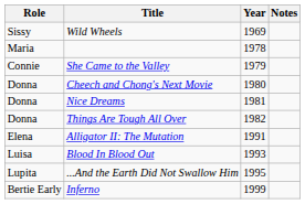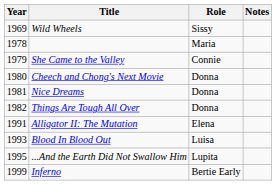 <table class="wikitable sortable">
 <tr>
+<th>Year</th>
+<th>Title</th>
 <th>Role</th>
-<th>Title</th>
-<th>Year</th>
 <th class="unsortable">Notes</th>
 </tr>
 <tr>
+<td>1969</td>
+<td><em>Wild Wheels</em></td>
 <td>Sissy</td>
-<td><em>Wild Wheels</em></td>
-<td>1969</td>
 <td></td>
 </tr>
 <tr>
+<td>1978</td>
+<td><em></em></td>
 <td>Maria</td>
-<td><em></em></td>
-<td>1978</td>
 <td></td>
 </tr>
 <tr>
+<td>1979</td>
+<td><em><a href='#'>She Came to the Valley</a></em></td>
 <td>Connie</td>
-<td><em><a href='#'>She Came to the Valley</a></em></td>
-<td>1979</td>
 <td></td>
 </tr>
 <tr>
+<td>1980</td>
+<td><em><a href='#'>Cheech and Chong's Next Movie</a></em></td>
 <td>Donna</td>
-<td><em><a href='#'>Cheech and Chong's Next Movie</a></em></td>
-<td>1980</td>
 <td></td>
 </tr>
 <tr>
+<td>1981</td>
+<td><em><a href='#'>Nice Dreams</a></em></td>
 <td>Donna</td>
-<td><em><a href='#'>Nice Dreams</a></em></td>
-<td>1981</td>
 <td></td>
 </tr>
 <tr>
+<td>1982</td>
+<td><em><a href='#'>Things Are Tough All Over</a></em></td>
 <td>Donna</td>
-<td><em><a href='#'>Things Are Tough All Over</a></em></td>
-<td>1982</td>
 <td></td>
 </tr>
 <tr>
+<td>1991</td>
+<td><em><a href='#'>Alligator II: The Mutation</a></em></td>
 <td>Elena</td>
-<td><em><a href='#'>Alligator II: The Mutation</a></em></td>
-<td>1991</td>
 <td></td>
 </tr>
 <tr>
+<td>1993</td>
+<td><em><a href='#'>Blood In Blood Out</a></em></td>
 <td>Luisa</td>
-<td><em><a href='#'>Blood In Blood Out</a></em></td>
-<td>1993</td>
 <td></td>
 </tr>
 <tr>
+<td>1995</td>
+<td><em>...And the Earth Did Not Swallow Him</em></td>
 <td>Lupita</td>
-<td><em>...And the Earth Did Not Swallow Him</em></td>
-<td>1995</td>
 <td></td>
 </tr>
 <tr>
+<td>1999</td>
+<td><em><a href='#'>Inferno</a></em></td>
 <td>Bertie Early</td>
-<td><em><a href='#'>Inferno</a></em></td>
-<td>1999</td>
 <td></td>
 </tr>
 </table>
